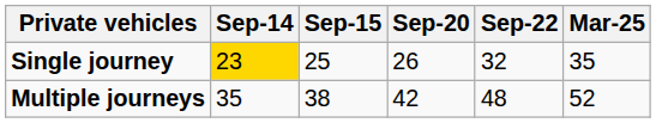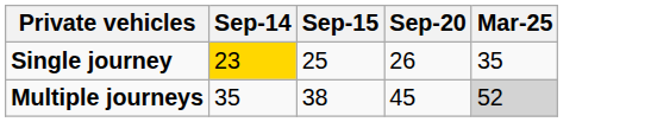 <table class="wikitable" style="vertical-align:bottom;">
 <tr style="font-weight:bold;">
 <th>Private vehicles</th>
 <th>Sep-14</th>
 <th>Sep-15</th>
 <th>Sep-20</th>
-<th>Sep-22</th>
 <th>Mar-25</th>
 </tr>
 <tr>
 <td style="font-weight:bold;">Single journey</td>
 <td style="background: gold;">23</td>
 <td>25</td>
 <td>26</td>
-<td>32</td>
 <td>35</td>
 </tr>
 <tr>
 <td style="font-weight:bold;">Multiple journeys</td>
 <td>35</td>
 <td>38</td>
-<td>42</td>
-<td>48</td>
-<td>52</td>
+<td>45</td>
+<td style="background: lightgrey;">52</td>
 </tr>
 </table>
